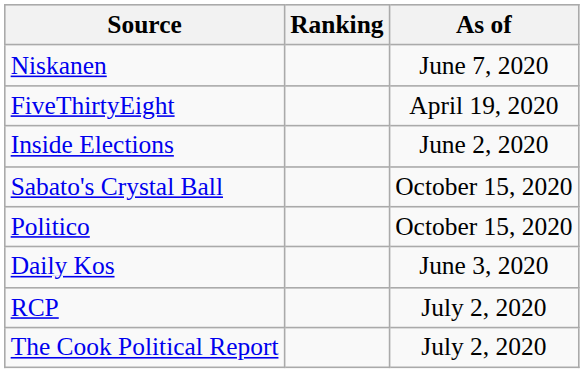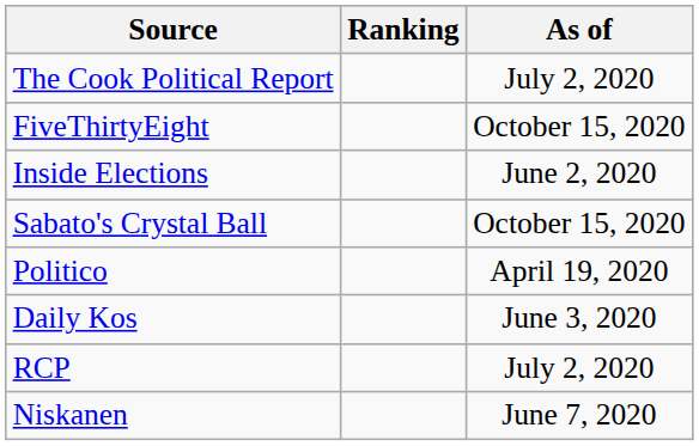 <table class="wikitable" style="text-align:center">
 <tr>
 <th>Source</th>
 <th>Ranking</th>
 <th>As of</th>
 </tr>
 <tr>
-<td align="left"><a href='#'>Niskanen</a></td>
+<td align=left><a href='#'>The Cook Political Report</a></td>
 <td></td>
-<td>June 7, 2020</td>
+<td>July 2, 2020</td>
 </tr>
 <tr>
 <td align=left><a href='#'>FiveThirtyEight</a></td>
 <td></td>
-<td>April 19, 2020</td>
+<td>October 15, 2020</td>
 </tr>
 <tr>
 <td align=left><a href='#'>Inside Elections</a></td>
 <td></td>
 <td>June 2, 2020</td>
 </tr>
 <tr>
 <td align=left><a href='#'>Sabato's Crystal Ball</a></td>
 <td></td>
 <td>October 15, 2020</td>
 </tr>
 <tr>
 <td align="left"><a href='#'>Politico</a></td>
 <td></td>
-<td>October 15, 2020</td>
+<td>April 19, 2020</td>
 </tr>
 <tr>
 <td align="left"><a href='#'>Daily Kos</a></td>
 <td></td>
 <td>June 3, 2020</td>
 </tr>
 <tr>
 <td align="left"><a href='#'>RCP</a></td>
 <td></td>
 <td>July 2, 2020</td>
 </tr>
 <tr>
-<td align=left><a href='#'>The Cook Political Report</a></td>
+<td align="left"><a href='#'>Niskanen</a></td>
 <td></td>
-<td>July 2, 2020</td>
+<td>June 7, 2020</td>
 </tr>
 </table>
